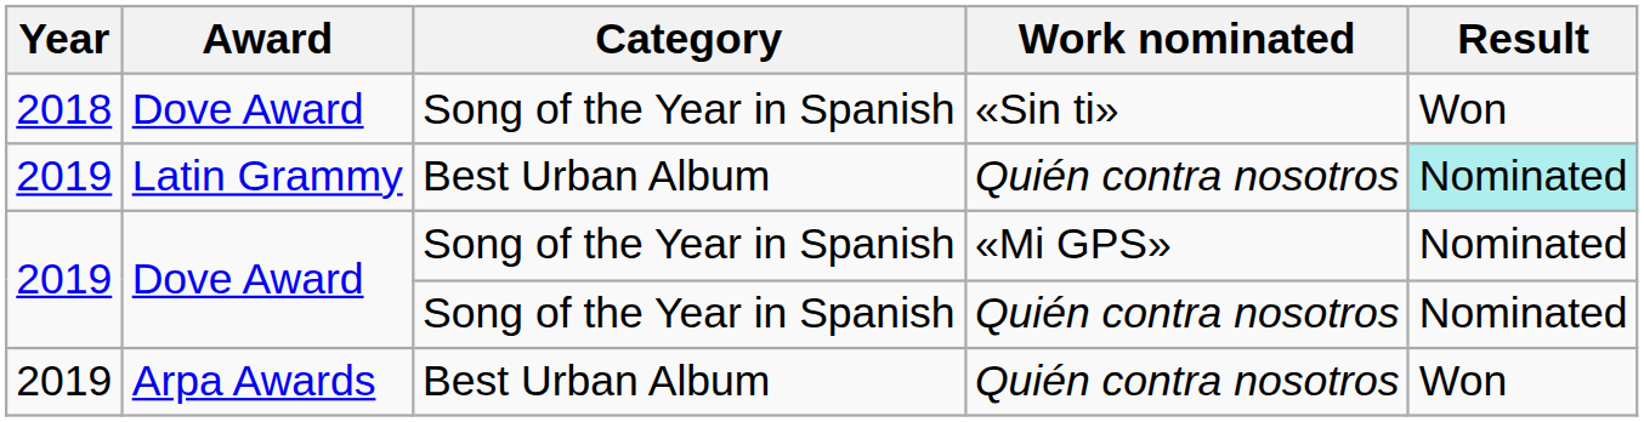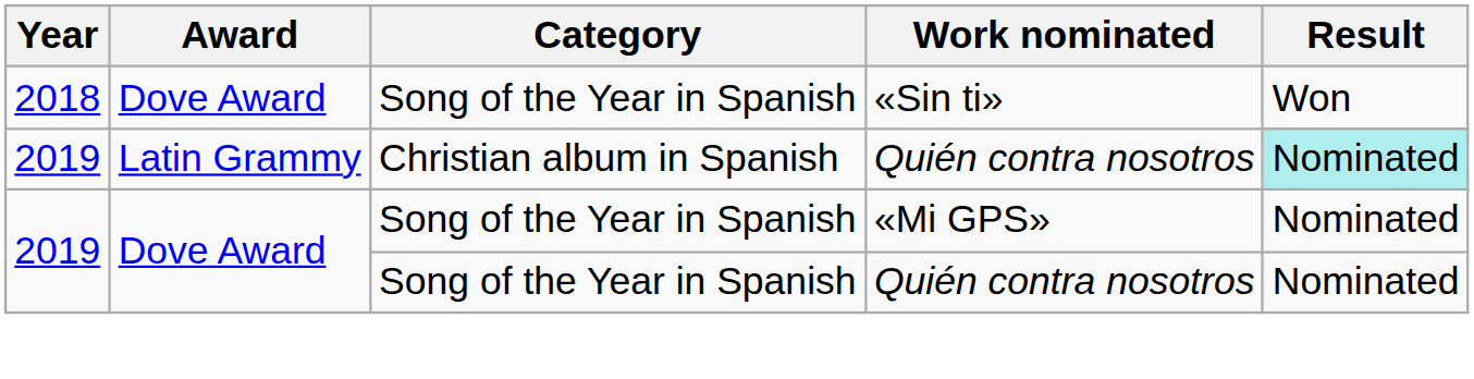 <table class="wikitable">
 <tr>
 <th>Year</th>
 <th>Award</th>
 <th>Category</th>
 <th>Work nominated</th>
 <th>Result</th>
 </tr>
 <tr>
 <td><a href='#'>2018</a></td>
 <td><a href='#'>Dove Award</a></td>
 <td>Song of the Year in Spanish</td>
 <td>«Sin ti»</td>
 <td>Won</td>
 </tr>
 <tr>
 <td><a href='#'>2019</a></td>
 <td><a href='#'>Latin Grammy</a></td>
-<td>Best Urban Album</td>
+<td>Christian album in Spanish</td>
 <td><em>Quién contra nosotros</em></td>
 <td style="background: paleturquoise;">Nominated</td>
 </tr>
 <tr>
 <td rowspan="2"><a href='#'>2019</a></td>
 <td rowspan="2"><a href='#'>Dove Award</a></td>
 <td>Song of the Year in Spanish</td>
 <td>«Mi GPS»</td>
 <td>Nominated</td>
 </tr>
 <tr>
 <td>Song of the Year in Spanish</td>
 <td><em>Quién contra nosotros</em></td>
 <td>Nominated</td>
 </tr>
-<tr>
-<td>2019</td>
-<td><a href='#'>Arpa Awards</a></td>
-<td>Best Urban Album</td>
-<td><em>Quién contra nosotros</em></td>
-<td>Won</td>
-</tr>
 </table>
